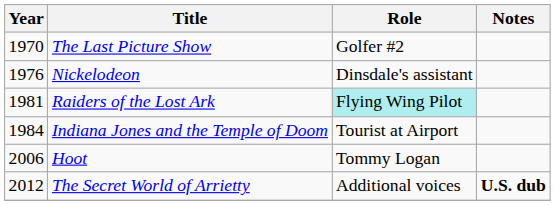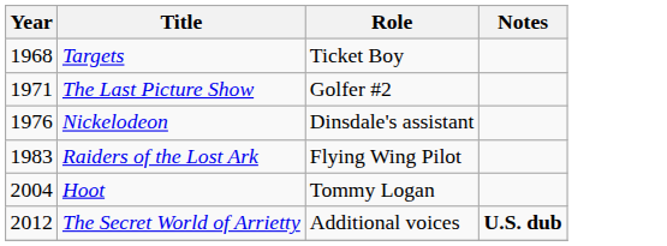 <table class="wikitable">
 <tr>
 <th>Year</th>
 <th>Title</th>
 <th>Role</th>
 <th>Notes</th>
 </tr>
 <tr>
-<td>1970</td>
+<td>1968</td>
+<td><em><a href='#'>Targets</a></em></td>
+<td>Ticket Boy</td>
+<td></td>
+</tr>
+<tr>
+<td>1971</td>
 <td><em><a href='#'>The Last Picture Show</a></em></td>
 <td>Golfer #2</td>
 <td></td>
 </tr>
 <tr>
 <td>1976</td>
 <td><em><a href='#'>Nickelodeon</a></em></td>
 <td>Dinsdale's assistant</td>
 <td></td>
 </tr>
 <tr>
-<td>1981</td>
+<td>1983</td>
 <td><em><a href='#'>Raiders of the Lost Ark</a></em></td>
-<td style="background: paleturquoise;">Flying Wing Pilot</td>
+<td>Flying Wing Pilot</td>
 <td></td>
 </tr>
 <tr>
-<td>1984</td>
-<td><em><a href='#'>Indiana Jones and the Temple of Doom</a></em></td>
-<td>Tourist at Airport</td>
-<td></td>
-</tr>
-<tr>
-<td>2006</td>
+<td>2004</td>
 <td><em><a href='#'>Hoot</a></em></td>
 <td>Tommy Logan</td>
 <td></td>
 </tr>
 <tr>
 <td>2012</td>
 <td><em><a href='#'>The Secret World of Arrietty</a></em></td>
 <td>Additional voices</td>
 <td><strong>U.S. dub</strong></td>
 </tr>
 <tr>
 </tr>
 </table>
